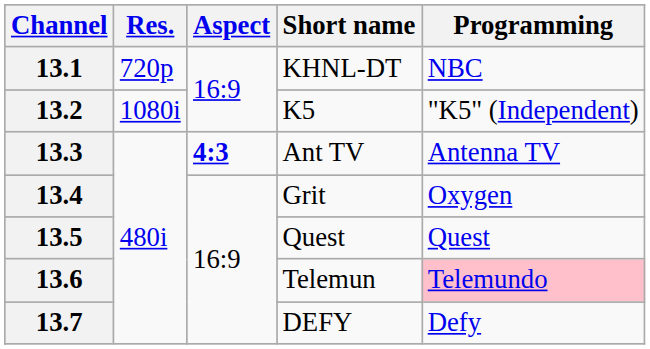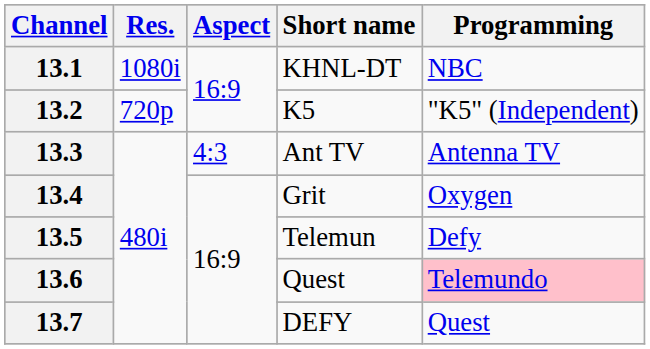 <table class="wikitable">
 <tr>
 <th scope = "col"><a href='#'>Channel</a></th>
 <th scope = "col"><a href='#'>Res.</a></th>
 <th scope = "col"><a href='#'>Aspect</a></th>
 <th scope = "col">Short name</th>
 <th scope = "col">Programming</th>
 </tr>
 <tr>
 <th scope = "row">13.1</th>
-<td><a href='#'>720p</a></td>
+<td><a href='#'>1080i</a></td>
 <td rowspan=2><a href='#'>16:9</a></td>
 <td>KHNL-DT</td>
 <td><a href='#'>NBC</a></td>
 </tr>
 <tr>
 <th scope = "row">13.2</th>
-<td><a href='#'>1080i</a></td>
+<td><a href='#'>720p</a></td>
 <td>K5</td>
 <td>"K5" (<a href='#'>Independent</a>)</td>
 </tr>
 <tr>
 <th scope = "row">13.3</th>
 <td rowspan=5><a href='#'>480i</a></td>
-<td><strong><a href='#'>4:3</a></strong></td>
+<td><a href='#'>4:3</a></td>
 <td>Ant TV</td>
 <td><a href='#'>Antenna TV</a></td>
 </tr>
 <tr>
 <th scope = "row">13.4</th>
 <td rowspan=4>16:9</td>
 <td>Grit</td>
 <td><a href='#'>Oxygen</a></td>
 </tr>
 <tr>
 <th scope = "row">13.5</th>
-<td>Quest</td>
-<td><a href='#'>Quest</a></td>
+<td>Telemun</td>
+<td><a href='#'>Defy</a></td>
 </tr>
 <tr>
 <th scope = "row">13.6</th>
-<td>Telemun</td>
+<td>Quest</td>
 <td style="background: pink;"><a href='#'>Telemundo</a></td>
 </tr>
 <tr>
 <th scope = "row">13.7</th>
 <td>DEFY</td>
-<td><a href='#'>Defy</a></td>
+<td><a href='#'>Quest</a></td>
 </tr>
 </table>
